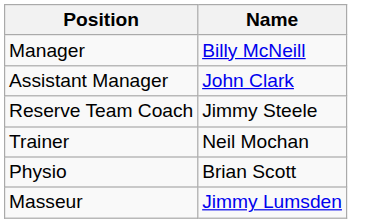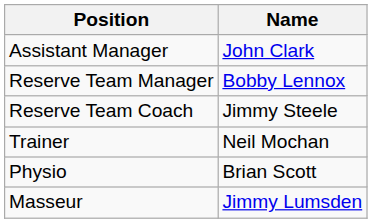 <table class="wikitable">
 <tr>
 <th>Position</th>
 <th>Name</th>
 </tr>
 <tr>
-<td>Manager</td>
-<td><a href='#'>Billy McNeill</a></td>
+<td>Assistant Manager</td>
+<td><a href='#'>John Clark</a></td>
 </tr>
 <tr>
-<td>Assistant Manager</td>
-<td><a href='#'>John Clark</a></td>
+<td>Reserve Team Manager</td>
+<td><a href='#'>Bobby Lennox</a></td>
 </tr>
 <tr>
 <td>Reserve Team Coach</td>
 <td>Jimmy Steele</td>
 </tr>
 <tr>
 <td>Trainer</td>
 <td>Neil Mochan</td>
 </tr>
 <tr>
 <td>Physio</td>
 <td>Brian Scott</td>
 </tr>
 <tr>
 <td>Masseur</td>
 <td><a href='#'>Jimmy Lumsden</a></td>
 </tr>
 </table>
